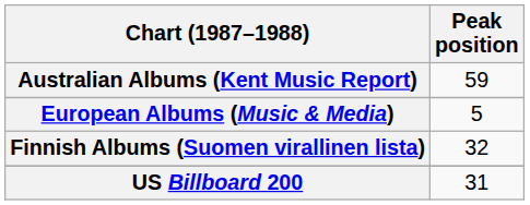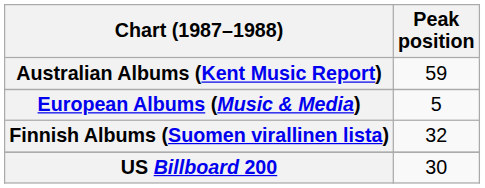 <table class="wikitable sortable plainrowheaders" style="text-align:center">
 <tr>
 <th scope="col">Chart (1987–1988)</th>
 <th scope="col">Peak<br>position</th>
 </tr>
 <tr>
 <th scope="row">Australian Albums (<a href='#'>Kent Music Report</a>)</th>
 <td>59</td>
 </tr>
 <tr>
 </tr>
 <tr>
 </tr>
 <tr>
 </tr>
 <tr>
 <th scope="row"><a href='#'>European Albums</a> (<em><a href='#'>Music & Media</a></em>)</th>
 <td>5</td>
 </tr>
 <tr>
 <th scope="row">Finnish Albums (<a href='#'>Suomen virallinen lista</a>)</th>
 <td>32</td>
 </tr>
 <tr>
 </tr>
 <tr>
 </tr>
 <tr>
 </tr>
 <tr>
 </tr>
 <tr>
 </tr>
 <tr>
 </tr>
 <tr>
 <th scope="row">US <a href='#'><em>Billboard</em> 200</a></th>
-<td>31</td>
+<td>30</td>
 </tr>
 </table>
